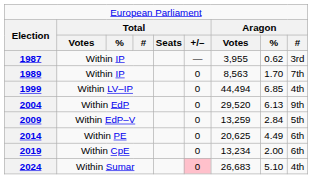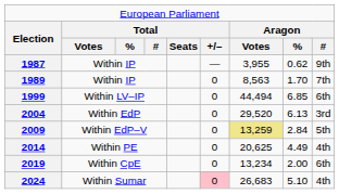 <table class="wikitable" style="font-size:95%; text-align:center;">
 <tr>
 <td colspan="9"><a href='#'>European Parliament</a></td>
 </tr>
 <tr>
 <th rowspan="2" width="75">Election</th>
 <th colspan="5">Total</th>
 <th colspan="3">Aragon</th>
 </tr>
 <tr>
 <th width="70">Votes</th>
 <th width="35">%</th>
 <th width="25">#</th>
 <th>Seats</th>
 <th width="35">+/–</th>
 <th width="70">Votes</th>
 <th width="35">%</th>
 <th width="25">#</th>
 </tr>
 <tr>
 <th><a href='#'>1987</a></th>
 <td colspan="3">Within <a href='#'>IP</a></td>
 <td></td>
 <td>—</td>
 <td>3,955</td>
 <td>0.62</td>
-<td>3rd</td>
+<td>9th</td>
 </tr>
 <tr>
 <th><a href='#'>1989</a></th>
 <td colspan="3">Within <a href='#'>IP</a></td>
 <td></td>
 <td>0</td>
 <td>8,563</td>
 <td>1.70</td>
 <td>7th</td>
 </tr>
 <tr>
 <th><a href='#'>1999</a></th>
 <td colspan="3">Within <a href='#'>LV–IP</a></td>
 <td></td>
 <td>0</td>
 <td>44,494</td>
 <td>6.85</td>
-<td>4th</td>
+<td>6th</td>
 </tr>
 <tr>
 <th><a href='#'>2004</a></th>
 <td colspan="3">Within <a href='#'>EdP</a></td>
 <td></td>
 <td>0</td>
 <td>29,520</td>
 <td>6.13</td>
-<td>9th</td>
+<td>3rd</td>
 </tr>
 <tr>
 <th><a href='#'>2009</a></th>
 <td colspan="3">Within <a href='#'>EdP–V</a></td>
 <td></td>
 <td>0</td>
-<td>13,259</td>
+<td style="background: khaki;">13,259</td>
 <td>2.84</td>
 <td>5th</td>
 </tr>
 <tr>
 <th><a href='#'>2014</a></th>
 <td colspan="3">Within <a href='#'>PE</a></td>
 <td></td>
 <td>0</td>
 <td>20,625</td>
 <td>4.49</td>
-<td>6th</td>
+<td>4th</td>
 </tr>
 <tr>
 <th><a href='#'>2019</a></th>
 <td colspan="3">Within <a href='#'>CpE</a></td>
 <td></td>
 <td>0</td>
 <td>13,234</td>
 <td>2.00</td>
 <td>6th</td>
 </tr>
 <tr>
 <th><a href='#'>2024</a></th>
 <td colspan="3">Within <a href='#'>Sumar</a></td>
 <td></td>
 <td style="background: pink;">0</td>
 <td>26,683</td>
 <td>5.10</td>
 <td>4th</td>
 </tr>
 </table>
